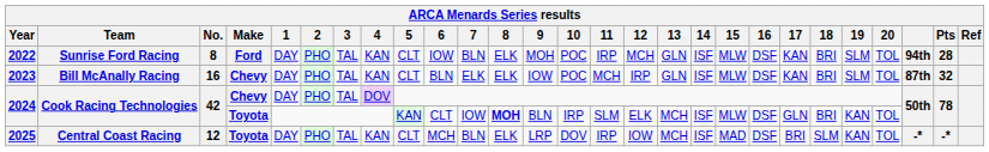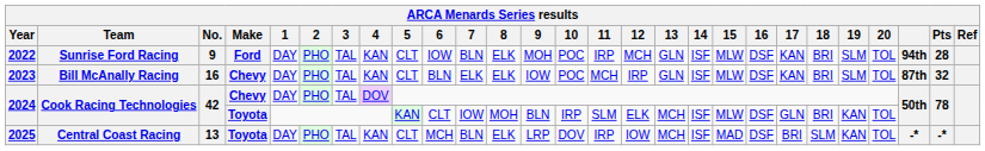 <table class="wikitable" style="text-align:center; font-size:75%">
 <tr>
 <th colspan=27><a href='#'>ARCA Menards Series</a> results</th>
 </tr>
 <tr>
 <th>Year</th>
 <th>Team</th>
 <th>No.</th>
 <th>Make</th>
 <th>1</th>
 <th>2</th>
 <th>3</th>
 <th>4</th>
 <th>5</th>
 <th>6</th>
 <th>7</th>
 <th>8</th>
 <th>9</th>
 <th>10</th>
 <th>11</th>
 <th>12</th>
 <th>13</th>
 <th>14</th>
 <th>15</th>
 <th>16</th>
 <th>17</th>
 <th>18</th>
 <th>19</th>
 <th>20</th>
 <th></th>
 <th>Pts</th>
 <th>Ref</th>
 </tr>
 <tr>
 <th><a href='#'>2022</a></th>
 <th><a href='#'>Sunrise Ford Racing</a></th>
-<th>8</th>
+<th>9</th>
 <th><a href='#'>Ford</a></th>
 <td><a href='#'>DAY</a></td>
 <td style="background:#DFFFDF;"><a href='#'>PHO</a><br></td>
 <td><a href='#'>TAL</a></td>
 <td><a href='#'>KAN</a></td>
 <td><a href='#'>CLT</a></td>
 <td><a href='#'>IOW</a></td>
 <td><a href='#'>BLN</a></td>
 <td><a href='#'>ELK</a></td>
 <td><a href='#'>MOH</a></td>
 <td><a href='#'>POC</a></td>
 <td><a href='#'>IRP</a></td>
 <td><a href='#'>MCH</a></td>
 <td><a href='#'>GLN</a></td>
 <td><a href='#'>ISF</a></td>
 <td><a href='#'>MLW</a></td>
 <td><a href='#'>DSF</a></td>
 <td><a href='#'>KAN</a></td>
 <td><a href='#'>BRI</a></td>
 <td><a href='#'>SLM</a></td>
 <td><a href='#'>TOL</a></td>
 <th>94th</th>
 <th>28</th>
 <th></th>
 </tr>
 <tr>
 <th><a href='#'>2023</a></th>
 <th><a href='#'>Bill McAnally Racing</a></th>
 <th>16</th>
 <th><a href='#'>Chevy</a></th>
 <td><a href='#'>DAY</a></td>
 <td style="background:#DFFFDF;"><a href='#'>PHO</a><br></td>
 <td><a href='#'>TAL</a></td>
 <td><a href='#'>KAN</a></td>
 <td><a href='#'>CLT</a></td>
 <td><a href='#'>BLN</a></td>
 <td><a href='#'>ELK</a></td>
 <td><a href='#'>ELK</a></td>
 <td><a href='#'>IOW</a></td>
 <td><a href='#'>POC</a></td>
 <td><a href='#'>MCH</a></td>
 <td><a href='#'>IRP</a></td>
 <td><a href='#'>GLN</a></td>
 <td><a href='#'>ISF</a></td>
 <td><a href='#'>MLW</a></td>
 <td><a href='#'>DSF</a></td>
 <td><a href='#'>KAN</a></td>
 <td><a href='#'>BRI</a></td>
 <td><a href='#'>SLM</a></td>
 <td><a href='#'>TOL</a></td>
 <th>87th</th>
 <th>32</th>
 <th></th>
 </tr>
 <tr>
 <th rowspan=2><a href='#'>2024</a></th>
 <th rowspan=2><a href='#'>Cook Racing Technologies</a></th>
 <th rowspan=2>42</th>
 <th><a href='#'>Chevy</a></th>
 <td><a href='#'>DAY</a></td>
 <td style="background:#DFFFDF;"><a href='#'>PHO</a><br></td>
 <td><a href='#'>TAL</a></td>
 <td style="background:#EFCFFF;"><a href='#'>DOV</a><br></td>
 <td colspan=16></td>
 <th rowspan=2>50th</th>
 <th rowspan=2>78</th>
 <th rowspan=2></th>
 </tr>
 <tr>
 <th><a href='#'>Toyota</a></th>
 <td colspan=4></td>
 <td style="background:#DFFFDF;"><a href='#'>KAN</a><br></td>
 <td><a href='#'>CLT</a></td>
 <td><a href='#'>IOW</a></td>
-<td><strong><a href='#'>MOH</a></strong></td>
+<td><a href='#'>MOH</a></td>
 <td><a href='#'>BLN</a></td>
 <td><a href='#'>IRP</a></td>
 <td><a href='#'>SLM</a></td>
 <td><a href='#'>ELK</a></td>
 <td><a href='#'>MCH</a></td>
 <td><a href='#'>ISF</a></td>
 <td><a href='#'>MLW</a></td>
 <td><a href='#'>DSF</a></td>
 <td><a href='#'>GLN</a></td>
 <td><a href='#'>BRI</a></td>
 <td><a href='#'>KAN</a></td>
 <td><a href='#'>TOL</a></td>
 </tr>
 <tr>
 <th><a href='#'>2025</a></th>
 <th><a href='#'>Central Coast Racing</a></th>
-<th>12</th>
+<th>13</th>
 <th><a href='#'>Toyota</a></th>
 <td><a href='#'>DAY</a></td>
 <td style="background:#DFFFDF;"><a href='#'>PHO</a><br></td>
 <td><a href='#'>TAL</a></td>
 <td><a href='#'>KAN</a></td>
 <td><a href='#'>CLT</a></td>
 <td><a href='#'>MCH</a></td>
 <td><a href='#'>BLN</a></td>
 <td><a href='#'>ELK</a></td>
 <td><a href='#'>LRP</a></td>
 <td><a href='#'>DOV</a></td>
 <td><a href='#'>IRP</a></td>
 <td><a href='#'>IOW</a></td>
 <td><a href='#'>MCH</a></td>
 <td><a href='#'>ISF</a></td>
 <td><a href='#'>MAD</a></td>
 <td><a href='#'>DSF</a></td>
 <td><a href='#'>BRI</a></td>
 <td><a href='#'>SLM</a></td>
 <td><a href='#'>KAN</a></td>
 <td><a href='#'>TOL</a></td>
 <th>-*</th>
 <th>-*</th>
 <th></th>
 </tr>
 </table>
